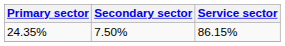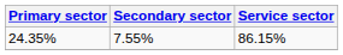 <table class="wikitable" border="1">
 <tr>
 <th><a href='#'>Primary sector</a></th>
 <th><a href='#'>Secondary sector</a></th>
 <th><a href='#'>Service sector</a></th>
 </tr>
 <tr>
 <td>24.35%</td>
-<td>7.50%</td>
+<td>7.55%</td>
 <td>86.15%</td>
 </tr>
 <tr>
 </tr>
 </table>
